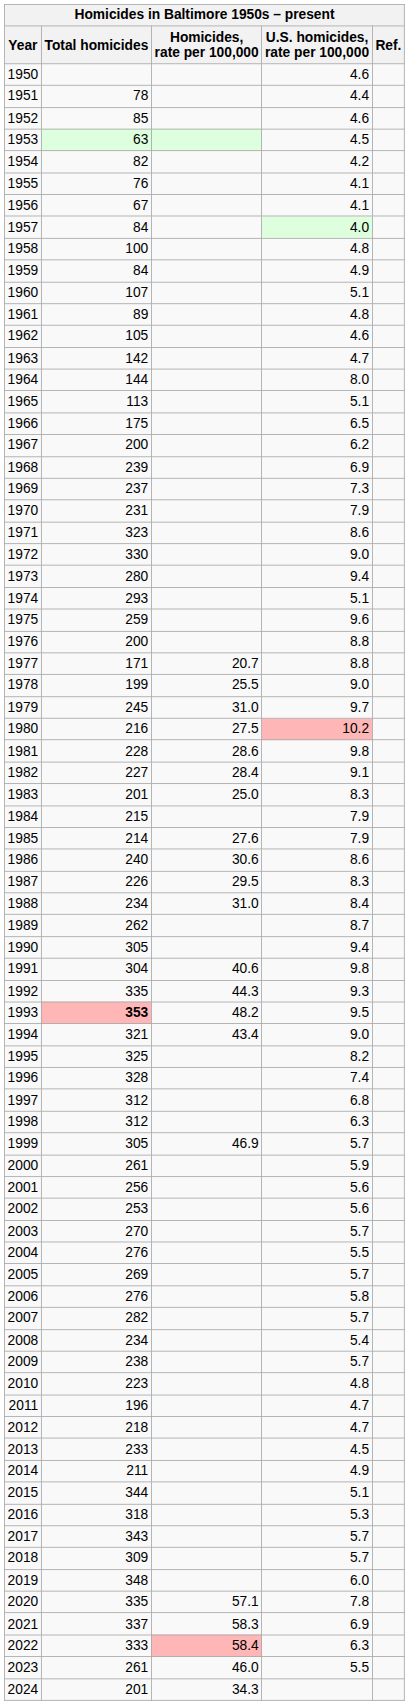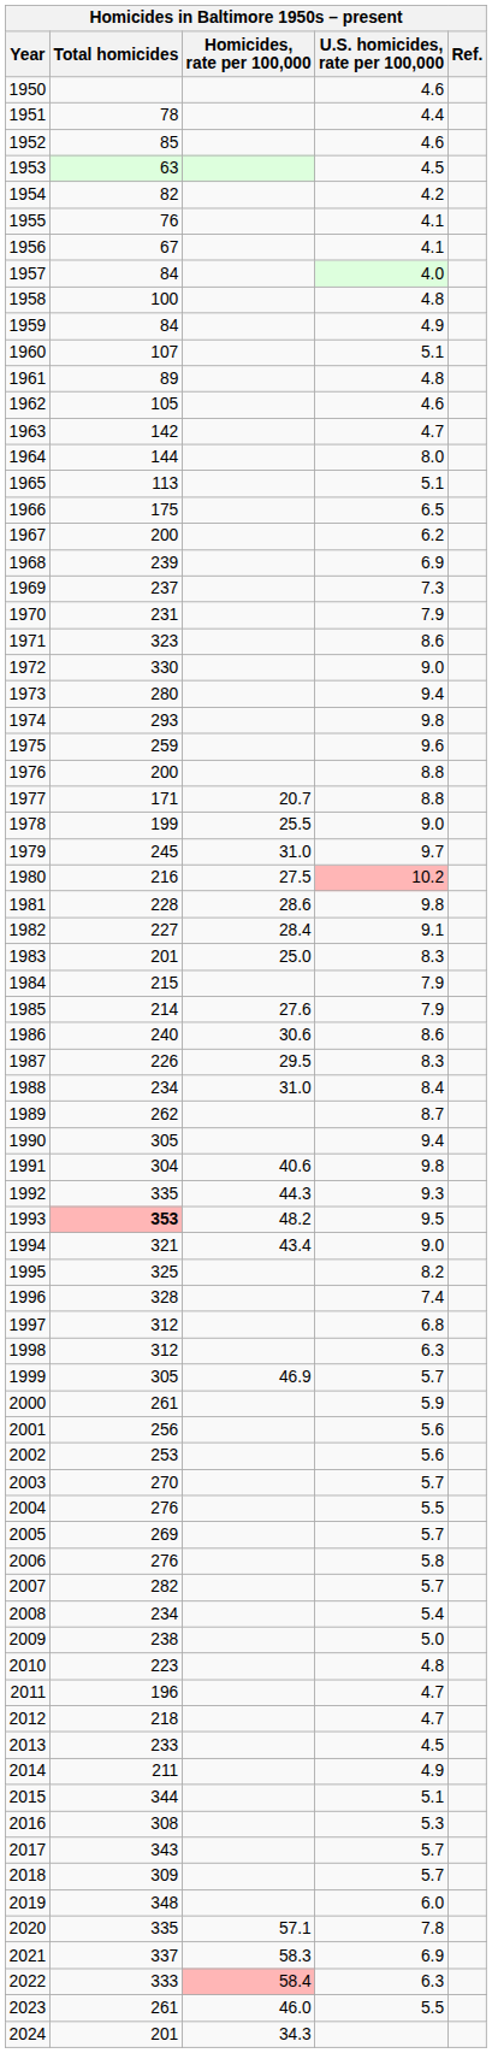 <table class="wikitable sortable" style="text-align:right">
 <tr>
 <th colspan=5>Homicides in Baltimore 1950s – present</th>
 </tr>
 <tr>
 <th>Year</th>
 <th>Total homicides</th>
 <th>Homicides,<br> rate per 100,000</th>
 <th>U.S. homicides,<br> rate per 100,000</th>
 <th>Ref.</th>
 </tr>
 <tr>
 <td>1950</td>
 <td></td>
 <td></td>
 <td>4.6</td>
 <td></td>
 </tr>
 <tr>
 <td>1951</td>
 <td>78</td>
 <td></td>
 <td>4.4</td>
 <td></td>
 </tr>
 <tr>
 <td>1952</td>
 <td>85</td>
 <td></td>
 <td>4.6</td>
 <td></td>
 </tr>
 <tr>
 <td>1953</td>
 <td style="background:#dfd;">63</td>
 <td style="background:#dfd;"></td>
 <td>4.5</td>
 <td></td>
 </tr>
 <tr>
 <td>1954</td>
 <td>82</td>
 <td></td>
 <td>4.2</td>
 <td></td>
 </tr>
 <tr>
 <td>1955</td>
 <td>76</td>
 <td></td>
 <td>4.1</td>
 <td></td>
 </tr>
 <tr>
 <td>1956</td>
 <td>67</td>
 <td></td>
 <td>4.1</td>
 <td></td>
 </tr>
 <tr>
 <td>1957</td>
 <td>84</td>
 <td></td>
 <td style="background:#dfd;">4.0</td>
 <td></td>
 </tr>
 <tr>
 <td>1958</td>
 <td>100</td>
 <td></td>
 <td>4.8</td>
 <td></td>
 </tr>
 <tr>
 <td>1959</td>
 <td>84</td>
 <td></td>
 <td>4.9</td>
 <td></td>
 </tr>
 <tr>
 <td>1960</td>
 <td>107</td>
 <td></td>
 <td>5.1</td>
 <td></td>
 </tr>
 <tr>
 <td>1961</td>
 <td>89</td>
 <td></td>
 <td>4.8</td>
 <td></td>
 </tr>
 <tr>
 <td>1962</td>
 <td>105</td>
 <td></td>
 <td>4.6</td>
 <td></td>
 </tr>
 <tr>
 <td>1963</td>
 <td>142</td>
 <td></td>
 <td>4.7</td>
 <td></td>
 </tr>
 <tr>
 <td>1964</td>
 <td>144</td>
 <td></td>
 <td>8.0</td>
 <td></td>
 </tr>
 <tr>
 <td>1965</td>
 <td>113</td>
 <td></td>
 <td>5.1</td>
 <td></td>
 </tr>
 <tr>
 <td>1966</td>
 <td>175</td>
 <td></td>
 <td>6.5</td>
 <td></td>
 </tr>
 <tr>
 <td>1967</td>
 <td>200</td>
 <td></td>
 <td>6.2</td>
 <td></td>
 </tr>
 <tr>
 <td>1968</td>
 <td>239</td>
 <td></td>
 <td>6.9</td>
 <td></td>
 </tr>
 <tr>
 <td>1969</td>
 <td>237</td>
 <td></td>
 <td>7.3</td>
 <td></td>
 </tr>
 <tr>
 <td>1970</td>
 <td>231</td>
 <td></td>
 <td>7.9</td>
 <td></td>
 </tr>
 <tr>
 <td>1971</td>
 <td>323</td>
 <td></td>
 <td>8.6</td>
 <td></td>
 </tr>
 <tr>
 <td>1972</td>
 <td>330</td>
 <td></td>
 <td>9.0</td>
 <td></td>
 </tr>
 <tr>
 <td>1973</td>
 <td>280</td>
 <td></td>
 <td>9.4</td>
 <td></td>
 </tr>
 <tr>
 <td>1974</td>
 <td>293</td>
 <td></td>
-<td>5.1</td>
+<td>9.8</td>
 <td></td>
 </tr>
 <tr>
 <td>1975</td>
 <td>259</td>
 <td></td>
 <td>9.6</td>
 <td></td>
 </tr>
 <tr>
 <td>1976</td>
 <td>200</td>
 <td></td>
 <td>8.8</td>
 <td></td>
 </tr>
 <tr>
 <td>1977</td>
 <td>171</td>
 <td>20.7</td>
 <td>8.8</td>
 <td></td>
 </tr>
 <tr>
 <td>1978</td>
 <td>199</td>
 <td>25.5</td>
 <td>9.0</td>
 <td></td>
 </tr>
 <tr>
 <td>1979</td>
 <td>245</td>
 <td>31.0</td>
 <td>9.7</td>
 <td></td>
 </tr>
 <tr>
 <td>1980</td>
 <td>216</td>
 <td>27.5</td>
 <td style="background:#ffb6b6;">10.2</td>
 <td></td>
 </tr>
 <tr>
 <td>1981</td>
 <td>228</td>
 <td>28.6</td>
 <td>9.8</td>
 <td></td>
 </tr>
 <tr>
 <td>1982</td>
 <td>227</td>
 <td>28.4</td>
 <td>9.1</td>
 <td></td>
 </tr>
 <tr>
 <td>1983</td>
 <td>201</td>
 <td>25.0</td>
 <td>8.3</td>
 <td></td>
 </tr>
 <tr>
 <td>1984</td>
 <td>215</td>
 <td></td>
 <td>7.9</td>
 <td></td>
 </tr>
 <tr>
 <td>1985</td>
 <td>214</td>
 <td>27.6</td>
 <td>7.9</td>
 <td></td>
 </tr>
 <tr>
 <td>1986</td>
 <td>240</td>
 <td>30.6</td>
 <td>8.6</td>
 <td></td>
 </tr>
 <tr>
 <td>1987</td>
 <td>226</td>
 <td>29.5</td>
 <td>8.3</td>
 <td></td>
 </tr>
 <tr>
 <td>1988</td>
 <td>234</td>
 <td>31.0</td>
 <td>8.4</td>
 <td></td>
 </tr>
 <tr>
 <td>1989</td>
 <td>262</td>
 <td></td>
 <td>8.7</td>
 <td></td>
 </tr>
 <tr>
 <td>1990</td>
 <td>305</td>
 <td></td>
 <td>9.4</td>
 <td></td>
 </tr>
 <tr>
 <td>1991</td>
 <td>304</td>
 <td>40.6</td>
 <td>9.8</td>
 <td></td>
 </tr>
 <tr>
 <td>1992</td>
 <td>335</td>
 <td>44.3</td>
 <td>9.3</td>
 <td></td>
 </tr>
 <tr>
 <td>1993</td>
 <td style="background:#ffb6b6;"><strong>353</strong></td>
 <td>48.2</td>
 <td>9.5</td>
 <td></td>
 </tr>
 <tr>
 <td>1994</td>
 <td>321</td>
 <td>43.4</td>
 <td>9.0</td>
 <td></td>
 </tr>
 <tr>
 <td>1995</td>
 <td>325</td>
 <td></td>
 <td>8.2</td>
 <td></td>
 </tr>
 <tr>
 <td>1996</td>
 <td>328</td>
 <td></td>
 <td>7.4</td>
 <td></td>
 </tr>
 <tr>
 <td>1997</td>
 <td>312</td>
 <td></td>
 <td>6.8</td>
 <td></td>
 </tr>
 <tr>
 <td>1998</td>
 <td>312</td>
 <td></td>
 <td>6.3</td>
 <td></td>
 </tr>
 <tr>
 <td>1999</td>
 <td>305</td>
 <td>46.9</td>
 <td>5.7</td>
 <td></td>
 </tr>
 <tr>
 <td>2000</td>
 <td>261</td>
 <td></td>
 <td>5.9</td>
 <td></td>
 </tr>
 <tr>
 <td>2001</td>
 <td>256</td>
 <td></td>
 <td>5.6</td>
 <td></td>
 </tr>
 <tr>
 <td>2002</td>
 <td>253</td>
 <td></td>
 <td>5.6</td>
 <td></td>
 </tr>
 <tr>
 <td>2003</td>
 <td>270</td>
 <td></td>
 <td>5.7</td>
 <td></td>
 </tr>
 <tr>
 <td>2004</td>
 <td>276</td>
 <td></td>
 <td>5.5</td>
 <td></td>
 </tr>
 <tr>
 <td>2005</td>
 <td>269</td>
 <td></td>
 <td>5.7</td>
 <td></td>
 </tr>
 <tr>
 <td>2006</td>
 <td>276</td>
 <td></td>
 <td>5.8</td>
 <td></td>
 </tr>
 <tr>
 <td>2007</td>
 <td>282</td>
 <td></td>
 <td>5.7</td>
 <td></td>
 </tr>
 <tr>
 <td>2008</td>
 <td>234</td>
 <td></td>
 <td>5.4</td>
 <td></td>
 </tr>
 <tr>
 <td>2009</td>
 <td>238</td>
 <td></td>
-<td>5.7</td>
+<td>5.0</td>
 <td></td>
 </tr>
 <tr>
 <td>2010</td>
 <td>223</td>
 <td></td>
 <td>4.8</td>
 <td></td>
 </tr>
 <tr>
 <td>2011</td>
 <td>196</td>
 <td></td>
 <td>4.7</td>
 <td></td>
 </tr>
 <tr>
 <td>2012</td>
 <td>218</td>
 <td></td>
 <td>4.7</td>
 <td></td>
 </tr>
 <tr>
 <td>2013</td>
 <td>233</td>
 <td></td>
 <td>4.5</td>
 <td></td>
 </tr>
 <tr>
 <td>2014</td>
 <td>211</td>
 <td></td>
 <td>4.9</td>
 <td></td>
 </tr>
 <tr>
 <td>2015</td>
 <td>344</td>
 <td></td>
 <td>5.1</td>
 <td></td>
 </tr>
 <tr>
 <td>2016</td>
-<td>318</td>
+<td>308</td>
 <td></td>
 <td>5.3</td>
 <td></td>
 </tr>
 <tr>
 <td>2017</td>
 <td>343</td>
 <td></td>
 <td>5.7</td>
 <td></td>
 </tr>
 <tr>
 <td>2018</td>
 <td>309</td>
 <td></td>
 <td>5.7</td>
 <td></td>
 </tr>
 <tr>
 <td>2019</td>
 <td>348</td>
 <td></td>
 <td>6.0</td>
 <td></td>
 </tr>
 <tr>
 <td>2020</td>
 <td>335</td>
 <td>57.1</td>
 <td>7.8</td>
 <td></td>
 </tr>
 <tr>
 <td>2021</td>
 <td>337</td>
 <td>58.3</td>
 <td>6.9</td>
 <td></td>
 </tr>
 <tr>
 <td>2022</td>
 <td>333</td>
 <td style="background:#ffb6b6;">58.4</td>
 <td>6.3</td>
 <td></td>
 </tr>
 <tr>
 <td>2023</td>
 <td>261</td>
 <td>46.0</td>
 <td>5.5</td>
 <td></td>
 </tr>
 <tr>
 <td>2024</td>
 <td>201</td>
 <td>34.3</td>
 <td></td>
 <td></td>
 </tr>
 </table>
